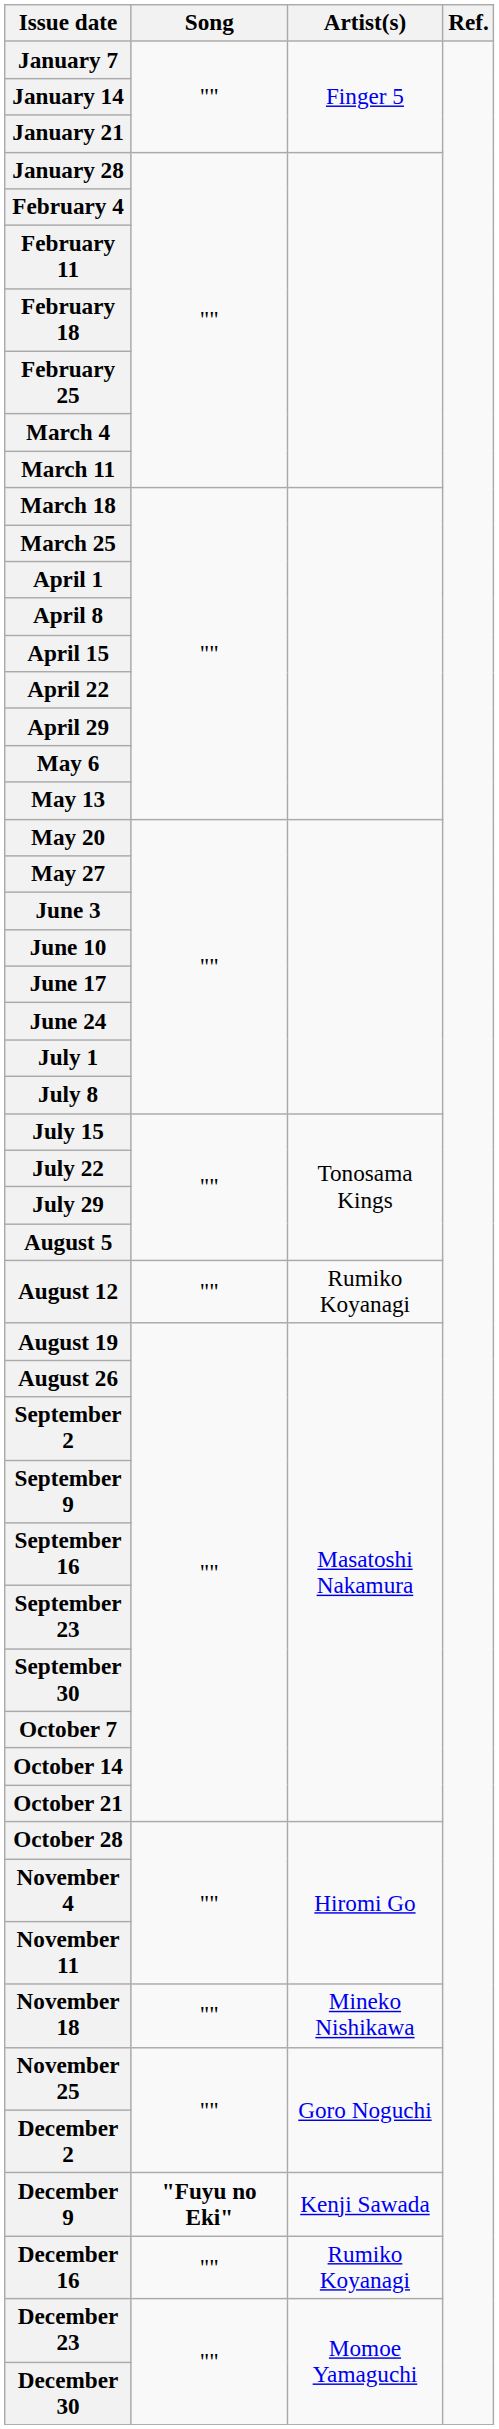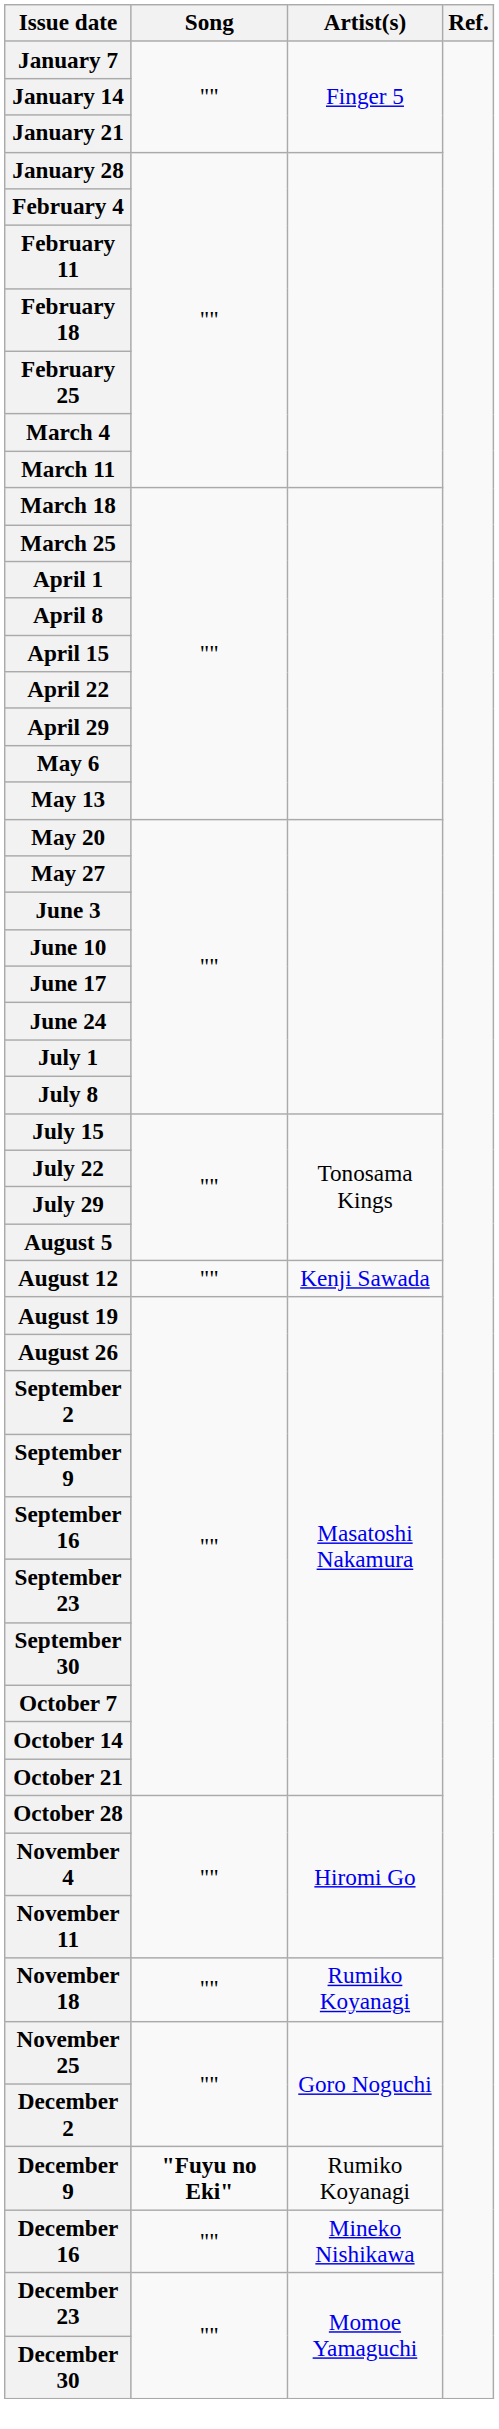 <table class="wikitable plainrowheaders" style="text-align: center">
 <tr>
 <th width="80">Issue date</th>
 <th width="100">Song</th>
 <th width="100">Artist(s)</th>
 <th width="20">Ref.</th>
 </tr>
 <tr>
 <th scope="row">January 7</th>
 <td rowspan="3">""</td>
 <td rowspan="3"><a href='#'>Finger 5</a></td>
 <td rowspan="52"></td>
 </tr>
 <tr>
 <th scope="row">January 14</th>
 </tr>
 <tr>
 <th scope="row">January 21</th>
 </tr>
 <tr>
 <th scope="row">January 28</th>
 <td rowspan="7">""</td>
 <td rowspan="7"></td>
 </tr>
 <tr>
 <th scope="row">February 4</th>
 </tr>
 <tr>
 <th scope="row">February 11</th>
 </tr>
 <tr>
 <th scope="row">February 18</th>
 </tr>
 <tr>
 <th scope="row">February 25</th>
 </tr>
 <tr>
 <th scope="row">March 4</th>
 </tr>
 <tr>
 <th scope="row">March 11</th>
 </tr>
 <tr>
 <th scope="row">March 18</th>
 <td rowspan="9">""</td>
 <td rowspan="9"></td>
 </tr>
 <tr>
 <th scope="row">March 25</th>
 </tr>
 <tr>
 <th scope="row">April 1</th>
 </tr>
 <tr>
 <th scope="row">April 8</th>
 </tr>
 <tr>
 <th scope="row">April 15</th>
 </tr>
 <tr>
 <th scope="row">April 22</th>
 </tr>
 <tr>
 <th scope="row">April 29</th>
 </tr>
 <tr>
 <th scope="row">May 6</th>
 </tr>
 <tr>
 <th scope="row">May 13</th>
 </tr>
 <tr>
 <th scope="row">May 20</th>
 <td rowspan="8">""</td>
 <td rowspan="8"></td>
 </tr>
 <tr>
 <th scope="row">May 27</th>
 </tr>
 <tr>
 <th scope="row">June 3</th>
 </tr>
 <tr>
 <th scope="row">June 10</th>
 </tr>
 <tr>
 <th scope="row">June 17</th>
 </tr>
 <tr>
 <th scope="row">June 24</th>
 </tr>
 <tr>
 <th scope="row">July 1</th>
 </tr>
 <tr>
 <th scope="row">July 8</th>
 </tr>
 <tr>
 <th scope="row">July 15</th>
 <td rowspan="4">""</td>
 <td rowspan="4">Tonosama Kings</td>
 </tr>
 <tr>
 <th scope="row">July 22</th>
 </tr>
 <tr>
 <th scope="row">July 29</th>
 </tr>
 <tr>
 <th scope="row">August 5</th>
 </tr>
 <tr>
 <th scope="row">August 12</th>
 <td rowspan="1">""</td>
-<td rowspan="1">Rumiko Koyanagi</td>
+<td rowspan="1"><a href='#'>Kenji Sawada</a></td>
 </tr>
 <tr>
 <th scope="row">August 19</th>
 <td rowspan="10">""</td>
 <td rowspan="10"><a href='#'>Masatoshi Nakamura</a></td>
 </tr>
 <tr>
 <th scope="row">August 26</th>
 </tr>
 <tr>
 <th scope="row">September 2</th>
 </tr>
 <tr>
 <th scope="row">September 9</th>
 </tr>
 <tr>
 <th scope="row">September 16</th>
 </tr>
 <tr>
 <th scope="row">September 23</th>
 </tr>
 <tr>
 <th scope="row">September 30</th>
 </tr>
 <tr>
 <th scope="row">October 7</th>
 </tr>
 <tr>
 <th scope="row">October 14</th>
 </tr>
 <tr>
 <th scope="row">October 21</th>
 </tr>
 <tr>
 <th scope="row">October 28</th>
 <td rowspan="3">""</td>
 <td rowspan="3"><a href='#'>Hiromi Go</a></td>
 </tr>
 <tr>
 <th scope="row">November 4</th>
 </tr>
 <tr>
 <th scope="row">November 11</th>
 </tr>
 <tr>
 <th scope="row">November 18</th>
 <td rowspan="1">""</td>
-<td rowspan="1"><a href='#'>Mineko Nishikawa</a></td>
+<td rowspan="1"><a href='#'>Rumiko Koyanagi</a></td>
 </tr>
 <tr>
 <th scope="row">November 25</th>
 <td rowspan="2">""</td>
 <td rowspan="2"><a href='#'>Goro Noguchi</a></td>
 </tr>
 <tr>
 <th scope="row">December 2</th>
 </tr>
 <tr>
 <th scope="row">December 9</th>
 <td rowspan="1"><strong>"Fuyu no Eki"</strong></td>
-<td rowspan="1"><a href='#'>Kenji Sawada</a></td>
+<td rowspan="1">Rumiko Koyanagi</td>
 </tr>
 <tr>
 <th scope="row">December 16</th>
 <td rowspan="1">""</td>
-<td rowspan="1"><a href='#'>Rumiko Koyanagi</a></td>
+<td rowspan="1"><a href='#'>Mineko Nishikawa</a></td>
 </tr>
 <tr>
 <th scope="row">December 23</th>
 <td rowspan="2">""</td>
 <td rowspan="2"><a href='#'>Momoe Yamaguchi</a></td>
 </tr>
 <tr>
 <th scope="row">December 30</th>
 </tr>
 </table>
